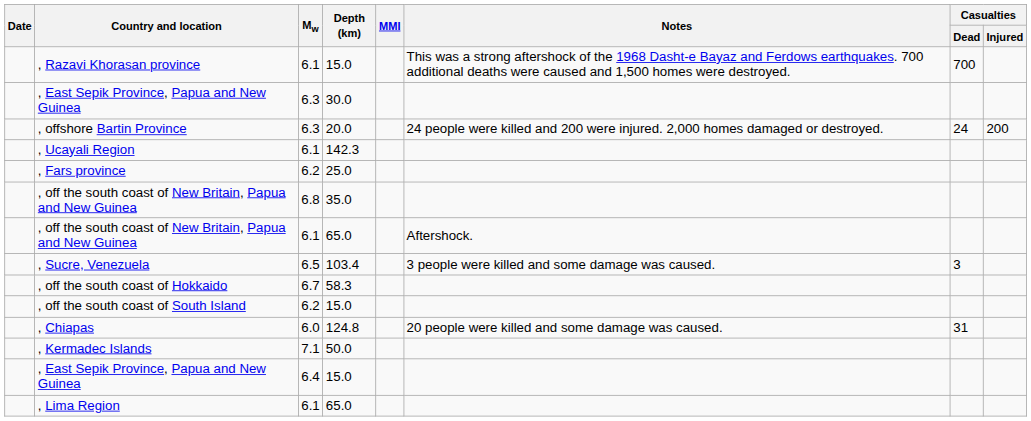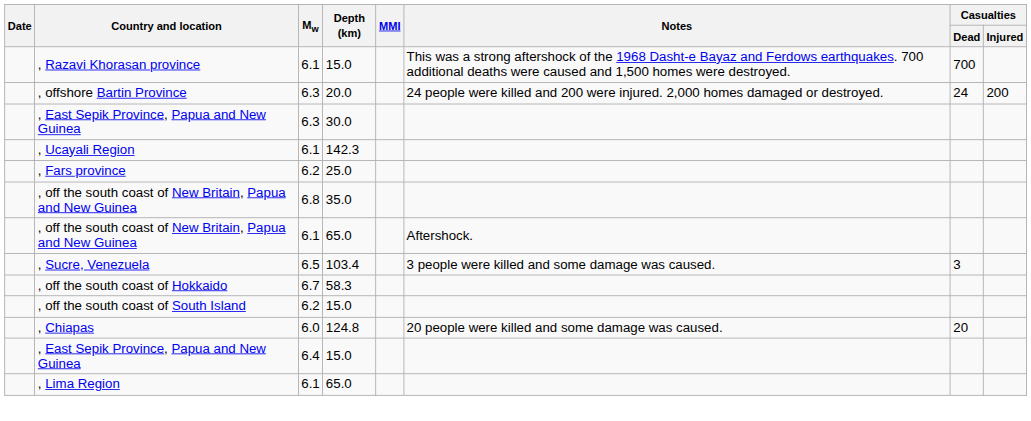 <table class="wikitable sortable sort-under" style="border:1px black; margin-left:1em;">
 <tr>
 <th rowspan="2"><small>Date</small></th>
 <th rowspan="2" style="width: 310px"><small>Country and location</small></th>
 <th rowspan="2"><small>M<sub>w</sub></small></th>
 <th rowspan="2"><small>Depth (km)</small></th>
 <th rowspan="2"><small><a href='#'>MMI</a></small></th>
 <th rowspan="2" class="unsortable"><small>Notes</small></th>
 <th colspan="2"><small>Casualties</small></th>
 </tr>
 <tr>
 <th><small>Dead</small></th>
 <th><small>Injured</small></th>
 </tr>
 <tr>
 <td></td>
 <td>, <a href='#'>Razavi Khorasan province</a></td>
 <td>6.1</td>
 <td>15.0</td>
 <td></td>
 <td>This was a strong aftershock of the <a href='#'>1968 Dasht-e Bayaz and Ferdows earthquakes</a>. 700 additional deaths were caused and 1,500 homes were destroyed.</td>
 <td>700</td>
 <td></td>
 </tr>
 <tr>
 <td></td>
+<td>, offshore <a href='#'>Bartin Province</a></td>
+<td>6.3</td>
+<td>20.0</td>
+<td></td>
+<td>24 people were killed and 200 were injured. 2,000 homes damaged or destroyed.</td>
+<td>24</td>
+<td>200</td>
+</tr>
+<tr>
+<td></td>
 <td>, <a href='#'>East Sepik Province</a>, <a href='#'>Papua and New Guinea</a></td>
 <td>6.3</td>
 <td>30.0</td>
 <td></td>
 <td></td>
 <td></td>
 <td></td>
-</tr>
-<tr>
-<td></td>
-<td>, offshore <a href='#'>Bartin Province</a></td>
-<td>6.3</td>
-<td>20.0</td>
-<td></td>
-<td>24 people were killed and 200 were injured. 2,000 homes damaged or destroyed.</td>
-<td>24</td>
-<td>200</td>
 </tr>
 <tr>
 <td></td>
 <td>, <a href='#'>Ucayali Region</a></td>
 <td>6.1</td>
 <td>142.3</td>
 <td></td>
 <td></td>
 <td></td>
 <td></td>
 </tr>
 <tr>
 <td></td>
 <td>, <a href='#'>Fars province</a></td>
 <td>6.2</td>
 <td>25.0</td>
 <td></td>
 <td></td>
 <td></td>
 <td></td>
 </tr>
 <tr>
 <td></td>
 <td>, off the south coast of <a href='#'>New Britain</a>, <a href='#'>Papua and New Guinea</a></td>
 <td>6.8</td>
 <td>35.0</td>
 <td></td>
 <td></td>
 <td></td>
 <td></td>
 </tr>
 <tr>
 <td></td>
 <td>, off the south coast of <a href='#'>New Britain</a>, <a href='#'>Papua and New Guinea</a></td>
 <td>6.1</td>
 <td>65.0</td>
 <td></td>
 <td>Aftershock.</td>
 <td></td>
 <td></td>
 </tr>
 <tr>
 <td></td>
 <td>, <a href='#'>Sucre, Venezuela</a></td>
 <td>6.5</td>
 <td>103.4</td>
 <td></td>
 <td>3 people were killed and some damage was caused.</td>
 <td>3</td>
 <td></td>
 </tr>
 <tr>
 <td></td>
 <td>, off the south coast of <a href='#'>Hokkaido</a></td>
 <td>6.7</td>
 <td>58.3</td>
 <td></td>
 <td></td>
 <td></td>
 <td></td>
 </tr>
 <tr>
 <td></td>
 <td>, off the south coast of <a href='#'>South Island</a></td>
 <td>6.2</td>
 <td>15.0</td>
 <td></td>
 <td></td>
 <td></td>
 <td></td>
 </tr>
 <tr>
 <td></td>
 <td>, <a href='#'>Chiapas</a></td>
 <td>6.0</td>
 <td>124.8</td>
 <td></td>
 <td>20 people were killed and some damage was caused.</td>
-<td>31</td>
-<td></td>
-</tr>
-<tr>
-<td></td>
-<td>, <a href='#'>Kermadec Islands</a></td>
-<td>7.1</td>
-<td>50.0</td>
-<td></td>
-<td></td>
-<td></td>
+<td>20</td>
 <td></td>
 </tr>
 <tr>
 <td></td>
 <td>, <a href='#'>East Sepik Province</a>, <a href='#'>Papua and New Guinea</a></td>
 <td>6.4</td>
 <td>15.0</td>
 <td></td>
 <td></td>
 <td></td>
 <td></td>
 </tr>
 <tr>
 <td></td>
 <td>, <a href='#'>Lima Region</a></td>
 <td>6.1</td>
 <td>65.0</td>
 <td></td>
 <td></td>
 <td></td>
 <td></td>
 </tr>
 </table>
